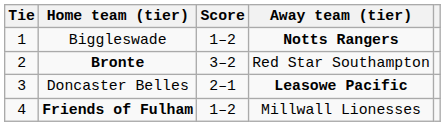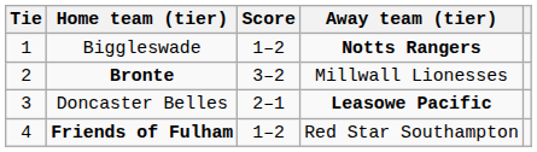 <table class="wikitable" style="text-align:center; font-size:85%">
 <tr>
 <th>Tie</th>
 <th>Home team (tier)</th>
 <th>Score</th>
 <th>Away team (tier)</th>
 <th></th>
 </tr>
 <tr>
 <td align="center">1</td>
 <td>Biggleswade</td>
 <td align="center">1–2</td>
 <td><strong>Notts Rangers</strong></td>
 <td></td>
 </tr>
 <tr>
 <td align="center">2</td>
 <td><strong>Bronte</strong></td>
 <td align="center">3–2</td>
-<td>Red Star Southampton</td>
+<td>Millwall Lionesses</td>
 <td></td>
 </tr>
 <tr>
 <td align="center">3</td>
 <td>Doncaster Belles</td>
 <td align="center">2–1</td>
 <td><strong>Leasowe Pacific</strong></td>
 <td></td>
 </tr>
 <tr>
 <td align="center">4</td>
 <td><strong>Friends of Fulham</strong></td>
 <td align="center">1–2</td>
-<td>Millwall Lionesses</td>
+<td>Red Star Southampton</td>
 <td></td>
 </tr>
 </table>
